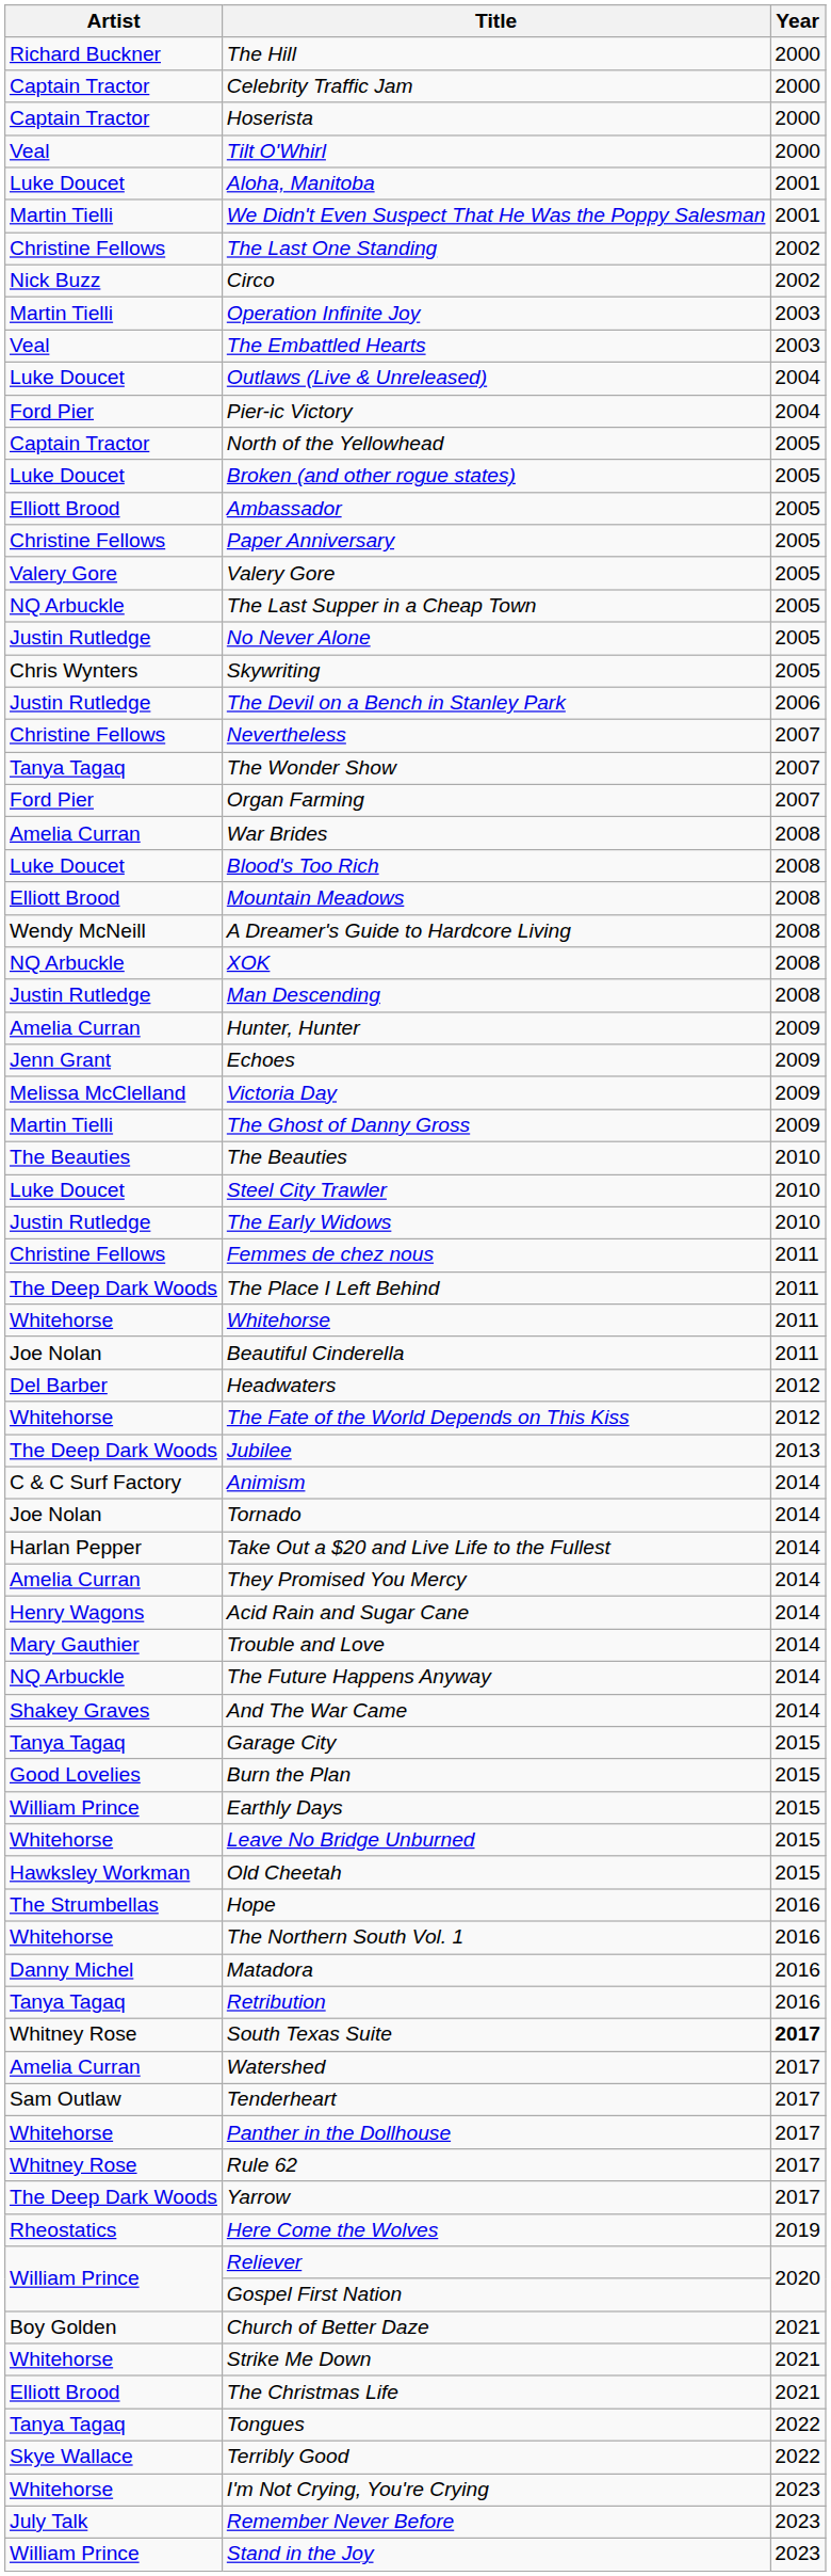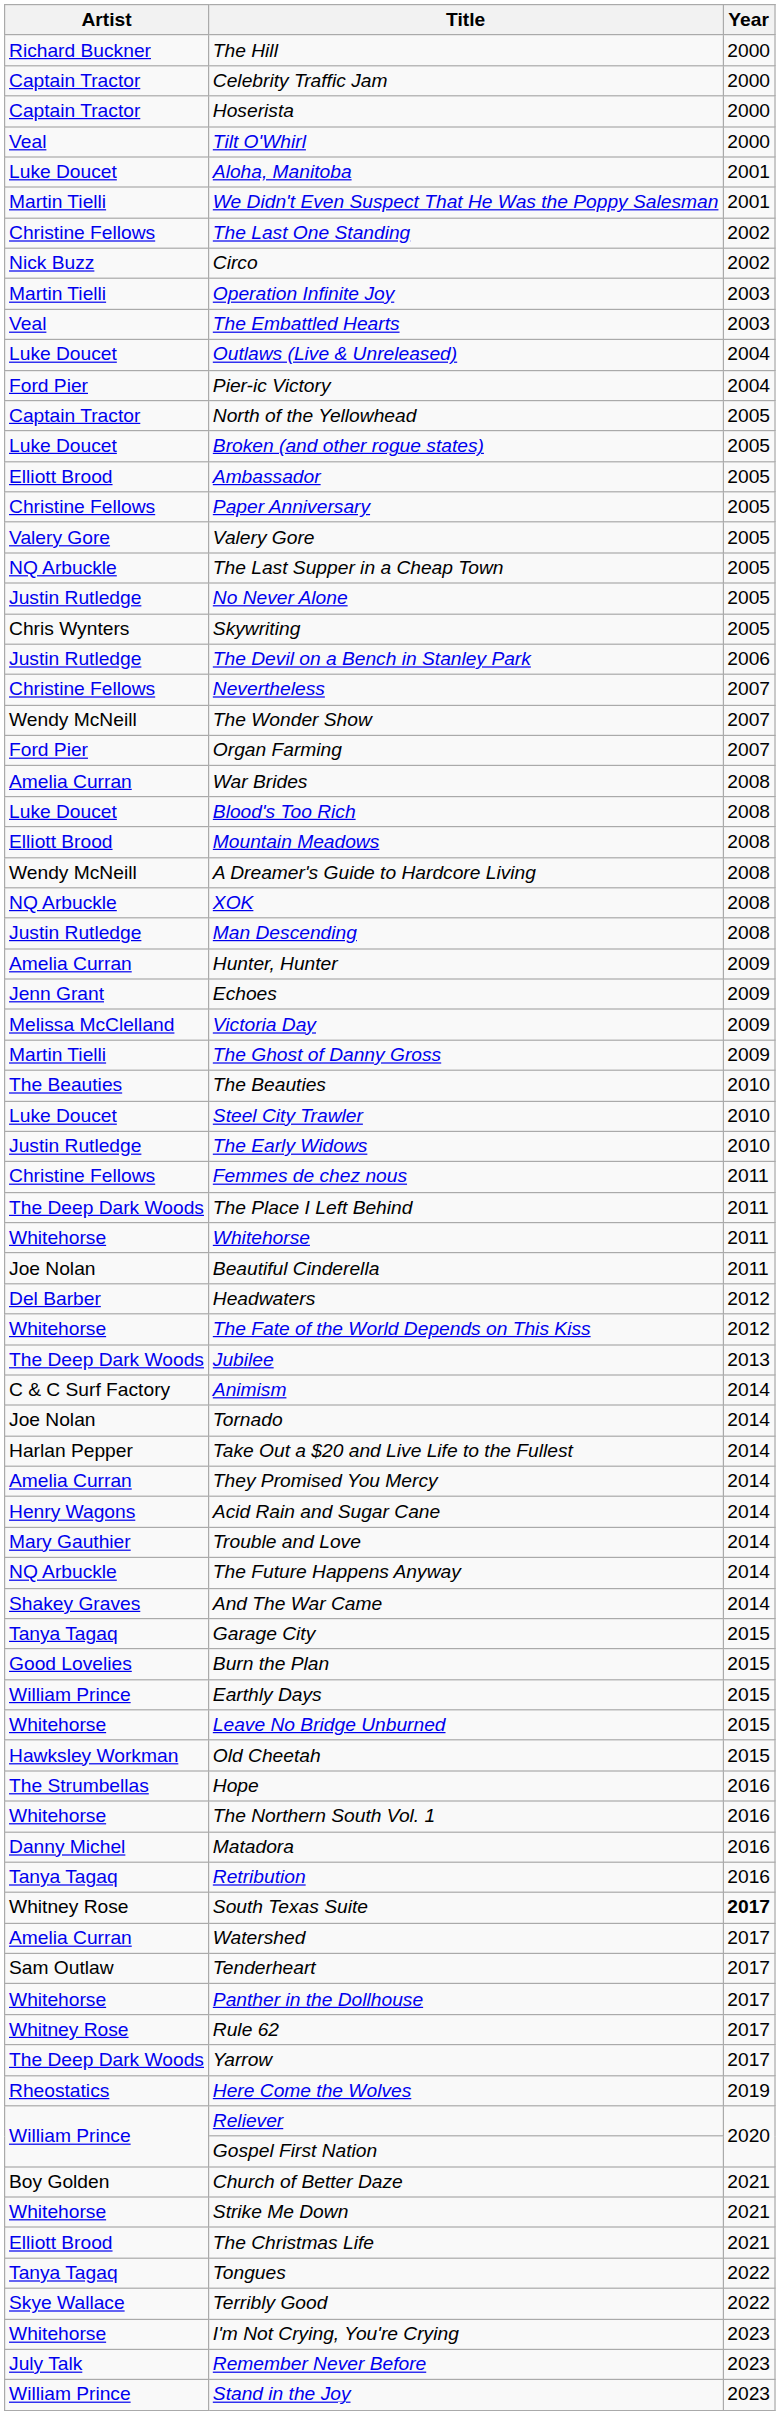 <table class="wikitable sortable">
 <tr>
 <th>Artist</th>
 <th>Title</th>
 <th>Year</th>
 </tr>
 <tr>
 <td><a href='#'>Richard Buckner</a></td>
 <td><em>The Hill</em></td>
 <td>2000</td>
 </tr>
 <tr>
 <td><a href='#'>Captain Tractor</a></td>
 <td><em>Celebrity Traffic Jam</em></td>
 <td>2000</td>
 </tr>
 <tr>
 <td><a href='#'>Captain Tractor</a></td>
 <td><em>Hoserista</em></td>
 <td>2000</td>
 </tr>
 <tr>
 <td><a href='#'>Veal</a></td>
 <td><em><a href='#'>Tilt O'Whirl</a></em></td>
 <td>2000</td>
 </tr>
 <tr>
 <td><a href='#'>Luke Doucet</a></td>
 <td><em><a href='#'>Aloha, Manitoba</a></em></td>
 <td>2001</td>
 </tr>
 <tr>
 <td><a href='#'>Martin Tielli</a></td>
 <td><em><a href='#'>We Didn't Even Suspect That He Was the Poppy Salesman</a></em></td>
 <td>2001</td>
 </tr>
 <tr>
 <td><a href='#'>Christine Fellows</a></td>
 <td><em><a href='#'>The Last One Standing</a></em></td>
 <td>2002</td>
 </tr>
 <tr>
 <td><a href='#'>Nick Buzz</a></td>
 <td><em>Circo</em></td>
 <td>2002</td>
 </tr>
 <tr>
 <td><a href='#'>Martin Tielli</a></td>
 <td><em><a href='#'>Operation Infinite Joy</a></em></td>
 <td>2003</td>
 </tr>
 <tr>
 <td><a href='#'>Veal</a></td>
 <td><em><a href='#'>The Embattled Hearts</a></em></td>
 <td>2003</td>
 </tr>
 <tr>
 <td><a href='#'>Luke Doucet</a></td>
 <td><em><a href='#'>Outlaws (Live & Unreleased)</a></em></td>
 <td>2004</td>
 </tr>
 <tr>
 <td><a href='#'>Ford Pier</a></td>
 <td><em>Pier-ic Victory</em></td>
 <td>2004</td>
 </tr>
 <tr>
 <td><a href='#'>Captain Tractor</a></td>
 <td><em>North of the Yellowhead</em></td>
 <td>2005</td>
 </tr>
 <tr>
 <td><a href='#'>Luke Doucet</a></td>
 <td><em><a href='#'>Broken (and other rogue states)</a></em></td>
 <td>2005</td>
 </tr>
 <tr>
 <td><a href='#'>Elliott Brood</a></td>
 <td><em><a href='#'>Ambassador</a></em></td>
 <td>2005</td>
 </tr>
 <tr>
 <td><a href='#'>Christine Fellows</a></td>
 <td><em><a href='#'>Paper Anniversary</a></em></td>
 <td>2005</td>
 </tr>
 <tr>
 <td><a href='#'>Valery Gore</a></td>
 <td><em>Valery Gore</em></td>
 <td>2005</td>
 </tr>
 <tr>
 <td><a href='#'>NQ Arbuckle</a></td>
 <td><em>The Last Supper in a Cheap Town</em></td>
 <td>2005</td>
 </tr>
 <tr>
 <td><a href='#'>Justin Rutledge</a></td>
 <td><em><a href='#'>No Never Alone</a></em></td>
 <td>2005</td>
 </tr>
 <tr>
 <td>Chris Wynters</td>
 <td><em>Skywriting</em></td>
 <td>2005</td>
 </tr>
 <tr>
 <td><a href='#'>Justin Rutledge</a></td>
 <td><em><a href='#'>The Devil on a Bench in Stanley Park</a></em></td>
 <td>2006</td>
 </tr>
 <tr>
 <td><a href='#'>Christine Fellows</a></td>
 <td><em><a href='#'>Nevertheless</a></em></td>
 <td>2007</td>
 </tr>
 <tr>
-<td><a href='#'>Tanya Tagaq</a></td>
+<td>Wendy McNeill</td>
 <td><em>The Wonder Show</em></td>
 <td>2007</td>
 </tr>
 <tr>
 <td><a href='#'>Ford Pier</a></td>
 <td><em>Organ Farming</em></td>
 <td>2007</td>
 </tr>
 <tr>
 <td><a href='#'>Amelia Curran</a></td>
 <td><em>War Brides</em></td>
 <td>2008</td>
 </tr>
 <tr>
 <td><a href='#'>Luke Doucet</a></td>
 <td><em><a href='#'>Blood's Too Rich</a></em></td>
 <td>2008</td>
 </tr>
 <tr>
 <td><a href='#'>Elliott Brood</a></td>
 <td><em><a href='#'>Mountain Meadows</a></em></td>
 <td>2008</td>
 </tr>
 <tr>
 <td>Wendy McNeill</td>
 <td><em>A Dreamer's Guide to Hardcore Living</em></td>
 <td>2008</td>
 </tr>
 <tr>
 <td><a href='#'>NQ Arbuckle</a></td>
 <td><em><a href='#'>XOK</a></em></td>
 <td>2008</td>
 </tr>
 <tr>
 <td><a href='#'>Justin Rutledge</a></td>
 <td><em><a href='#'>Man Descending</a></em></td>
 <td>2008</td>
 </tr>
 <tr>
 <td><a href='#'>Amelia Curran</a></td>
 <td><em>Hunter, Hunter</em></td>
 <td>2009</td>
 </tr>
 <tr>
 <td><a href='#'>Jenn Grant</a></td>
 <td><em>Echoes</em></td>
 <td>2009</td>
 </tr>
 <tr>
 <td><a href='#'>Melissa McClelland</a></td>
 <td><em><a href='#'>Victoria Day</a></em></td>
 <td>2009</td>
 </tr>
 <tr>
 <td><a href='#'>Martin Tielli</a></td>
 <td><em><a href='#'>The Ghost of Danny Gross</a></em></td>
 <td>2009</td>
 </tr>
 <tr>
 <td><a href='#'>The Beauties</a></td>
 <td><em>The Beauties</em></td>
 <td>2010</td>
 </tr>
 <tr>
 <td><a href='#'>Luke Doucet</a></td>
 <td><em><a href='#'>Steel City Trawler</a></em></td>
 <td>2010</td>
 </tr>
 <tr>
 <td><a href='#'>Justin Rutledge</a></td>
 <td><em><a href='#'>The Early Widows</a></em></td>
 <td>2010</td>
 </tr>
 <tr>
 <td><a href='#'>Christine Fellows</a></td>
 <td><em><a href='#'>Femmes de chez nous</a></em></td>
 <td>2011</td>
 </tr>
 <tr>
 <td><a href='#'>The Deep Dark Woods</a></td>
 <td><em>The Place I Left Behind</em></td>
 <td>2011</td>
 </tr>
 <tr>
 <td><a href='#'>Whitehorse</a></td>
 <td><em><a href='#'>Whitehorse</a></em></td>
 <td>2011</td>
 </tr>
 <tr>
 <td>Joe Nolan</td>
 <td><em>Beautiful Cinderella</em></td>
 <td>2011</td>
 </tr>
 <tr>
 <td><a href='#'>Del Barber</a></td>
 <td><em>Headwaters</em></td>
 <td>2012</td>
 </tr>
 <tr>
 <td><a href='#'>Whitehorse</a></td>
 <td><em><a href='#'>The Fate of the World Depends on This Kiss</a></em></td>
 <td>2012</td>
 </tr>
 <tr>
 <td><a href='#'>The Deep Dark Woods</a></td>
 <td><em><a href='#'>Jubilee</a></em></td>
 <td>2013</td>
 </tr>
 <tr>
 <td>C & C Surf Factory</td>
 <td><em><a href='#'>Animism</a></em></td>
 <td>2014</td>
 </tr>
 <tr>
 <td>Joe Nolan</td>
 <td><em>Tornado</em></td>
 <td>2014</td>
 </tr>
 <tr>
 <td>Harlan Pepper</td>
 <td><em>Take Out a $20 and Live Life to the Fullest</em></td>
 <td>2014</td>
 </tr>
 <tr>
 <td><a href='#'>Amelia Curran</a></td>
 <td><em>They Promised You Mercy</em></td>
 <td>2014</td>
 </tr>
 <tr>
 <td><a href='#'>Henry Wagons</a></td>
 <td><em>Acid Rain and Sugar Cane</em></td>
 <td>2014</td>
 </tr>
 <tr>
 <td><a href='#'>Mary Gauthier</a></td>
 <td><em>Trouble and Love</em></td>
 <td>2014</td>
 </tr>
 <tr>
 <td><a href='#'>NQ Arbuckle</a></td>
 <td><em>The Future Happens Anyway</em></td>
 <td>2014</td>
 </tr>
 <tr>
 <td><a href='#'>Shakey Graves</a></td>
 <td><em>And The War Came</em></td>
 <td>2014</td>
 </tr>
 <tr>
 <td><a href='#'>Tanya Tagaq</a></td>
 <td><em>Garage City</em></td>
 <td>2015</td>
 </tr>
 <tr>
 <td><a href='#'>Good Lovelies</a></td>
 <td><em>Burn the Plan</em></td>
 <td>2015</td>
 </tr>
 <tr>
 <td><a href='#'>William Prince</a></td>
 <td><em>Earthly Days</em></td>
 <td>2015</td>
 </tr>
 <tr>
 <td><a href='#'>Whitehorse</a></td>
 <td><em><a href='#'>Leave No Bridge Unburned</a></em></td>
 <td>2015</td>
 </tr>
 <tr>
 <td><a href='#'>Hawksley Workman</a></td>
 <td><em>Old Cheetah</em></td>
 <td>2015</td>
 </tr>
 <tr>
 <td><a href='#'>The Strumbellas</a></td>
 <td><em>Hope</em></td>
 <td>2016</td>
 </tr>
 <tr>
 <td><a href='#'>Whitehorse</a></td>
 <td><em>The Northern South Vol. 1</em></td>
 <td>2016</td>
 </tr>
 <tr>
 <td><a href='#'>Danny Michel</a></td>
 <td><em>Matadora</em></td>
 <td>2016</td>
 </tr>
 <tr>
 <td><a href='#'>Tanya Tagaq</a></td>
 <td><em><a href='#'>Retribution</a></em></td>
 <td>2016</td>
 </tr>
 <tr>
 <td>Whitney Rose</td>
 <td><em>South Texas Suite</em></td>
 <td><strong>2017</strong></td>
 </tr>
 <tr>
 <td><a href='#'>Amelia Curran</a></td>
 <td><em>Watershed</em></td>
 <td>2017</td>
 </tr>
 <tr>
 <td>Sam Outlaw</td>
 <td><em>Tenderheart</em></td>
 <td>2017</td>
 </tr>
 <tr>
 <td><a href='#'>Whitehorse</a></td>
 <td><em><a href='#'>Panther in the Dollhouse</a></em></td>
 <td>2017</td>
 </tr>
 <tr>
 <td><a href='#'>Whitney Rose</a></td>
 <td><em>Rule 62</em></td>
 <td>2017</td>
 </tr>
 <tr>
 <td><a href='#'>The Deep Dark Woods</a></td>
 <td><em>Yarrow</em></td>
 <td>2017</td>
 </tr>
 <tr>
 <td><a href='#'>Rheostatics</a></td>
 <td><em><a href='#'>Here Come the Wolves</a></em></td>
 <td>2019</td>
 </tr>
 <tr>
 <td rowspan=2><a href='#'>William Prince</a></td>
 <td><em><a href='#'>Reliever</a></em></td>
 <td rowspan=2>2020</td>
 </tr>
 <tr>
 <td><em>Gospel First Nation</em></td>
 </tr>
 <tr>
 <td>Boy Golden</td>
 <td><em>Church of Better Daze</em></td>
 <td>2021</td>
 </tr>
 <tr>
 <td><a href='#'>Whitehorse</a></td>
 <td><em>Strike Me Down</em></td>
 <td>2021</td>
 </tr>
 <tr>
 <td><a href='#'>Elliott Brood</a></td>
 <td><em>The Christmas Life</em></td>
 <td>2021</td>
 </tr>
 <tr>
 <td><a href='#'>Tanya Tagaq</a></td>
 <td><em>Tongues</em></td>
 <td>2022</td>
 </tr>
 <tr>
 <td><a href='#'>Skye Wallace</a></td>
 <td><em>Terribly Good</em></td>
 <td>2022</td>
 </tr>
 <tr>
 <td><a href='#'>Whitehorse</a></td>
 <td><em>I'm Not Crying, You're Crying</em></td>
 <td>2023</td>
 </tr>
 <tr>
 <td><a href='#'>July Talk</a></td>
 <td><em><a href='#'>Remember Never Before</a></em></td>
 <td>2023</td>
 </tr>
 <tr>
 <td><a href='#'>William Prince</a></td>
 <td><em><a href='#'>Stand in the Joy</a></em></td>
 <td>2023</td>
 </tr>
 </table>
